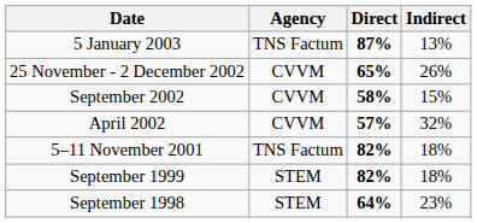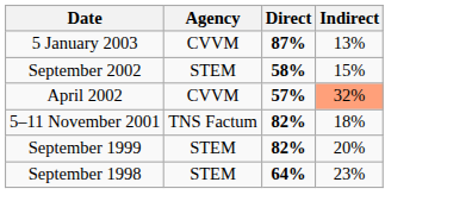 <table class="wikitable" style="text-align:center;font-size:85%;line-height:14px;">
 <tr>
 <th>Date</th>
 <th>Agency</th>
 <th>Direct</th>
 <th>Indirect</th>
 </tr>
 <tr>
 <td>5 January 2003</td>
-<td>TNS Factum</td>
+<td>CVVM</td>
 <td><strong>87%</strong></td>
 <td>13%</td>
 </tr>
 <tr>
-<td>25 November - 2 December 2002</td>
-<td>CVVM</td>
-<td><strong>65%</strong></td>
-<td>26%</td>
-</tr>
-<tr>
 <td>September 2002</td>
-<td>CVVM</td>
+<td>STEM</td>
 <td><strong>58%</strong></td>
 <td>15%</td>
 </tr>
 <tr>
 <td>April 2002</td>
 <td>CVVM</td>
 <td><strong>57%</strong></td>
-<td>32%</td>
+<td style="background: lightsalmon;">32%</td>
 </tr>
 <tr>
 <td>5–11 November 2001</td>
 <td>TNS Factum</td>
 <td><strong>82%</strong></td>
 <td>18%</td>
 </tr>
 <tr>
 <td>September 1999</td>
 <td>STEM</td>
 <td><strong>82%</strong></td>
-<td>18%</td>
+<td>20%</td>
 </tr>
 <tr>
 <td>September 1998</td>
 <td>STEM</td>
 <td><strong>64%</strong></td>
 <td>23%</td>
 </tr>
 </table>
